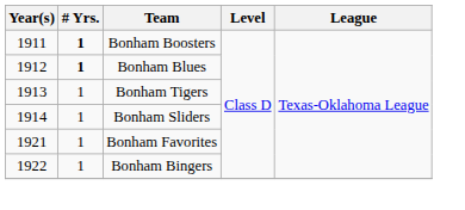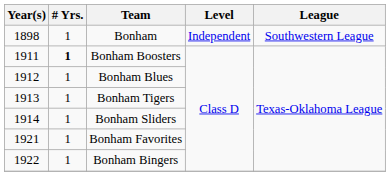 <table class="wikitable" style="text-align:center; font-size: 95%;">
 <tr>
 <th>Year(s)</th>
 <th># Yrs.</th>
 <th>Team</th>
 <th>Level</th>
 <th>League</th>
+</tr>
+<tr>
+<td>1898</td>
+<td>1</td>
+<td>Bonham</td>
+<td><a href='#'>Independent</a></td>
+<td><a href='#'>Southwestern League</a></td>
 </tr>
 <tr>
 <td>1911</td>
 <td><strong>1</strong></td>
 <td>Bonham Boosters</td>
 <td rowspan=6><a href='#'>Class D</a></td>
 <td rowspan=6><a href='#'>Texas-Oklahoma League</a></td>
 </tr>
 <tr>
 <td>1912</td>
-<td><strong>1</strong></td>
+<td>1</td>
 <td>Bonham Blues</td>
 </tr>
 <tr>
 <td>1913</td>
 <td>1</td>
 <td>Bonham Tigers</td>
 </tr>
 <tr>
 <td>1914</td>
 <td>1</td>
 <td>Bonham Sliders</td>
 </tr>
 <tr>
 <td>1921</td>
 <td>1</td>
 <td>Bonham Favorites</td>
 </tr>
 <tr>
 <td>1922</td>
 <td>1</td>
 <td>Bonham Bingers</td>
 </tr>
 <tr>
 </tr>
 </table>
